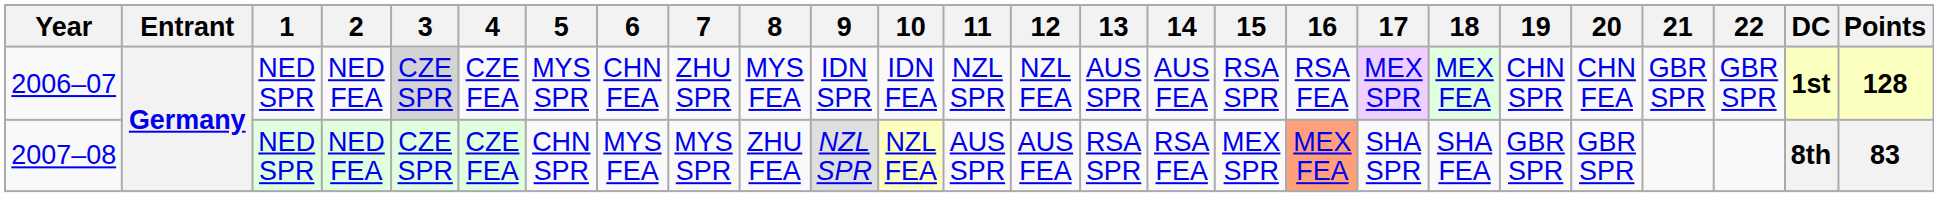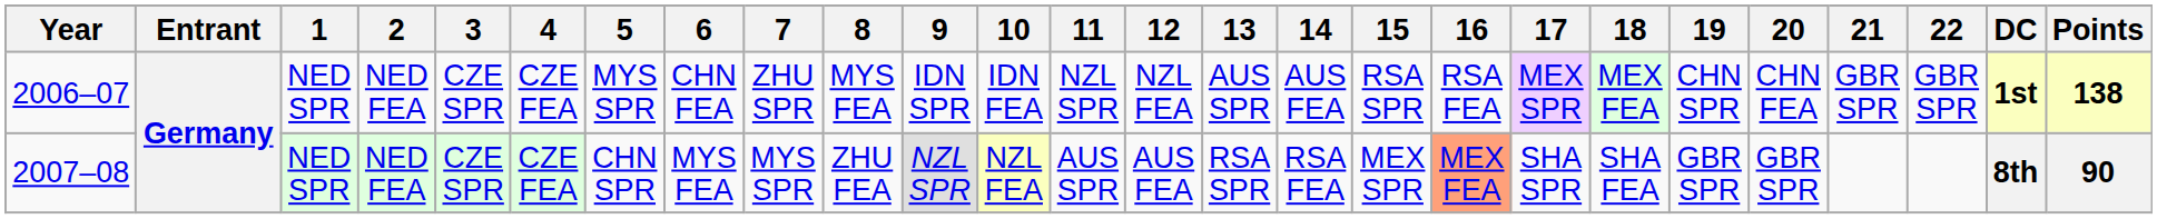 <table class="wikitable" style="text-align:center; font-size:85%">
 <tr>
 <th>Year</th>
 <th>Entrant</th>
 <th>1</th>
 <th>2</th>
 <th>3</th>
 <th>4</th>
 <th>5</th>
 <th>6</th>
 <th>7</th>
 <th>8</th>
 <th>9</th>
 <th>10</th>
 <th>11</th>
 <th>12</th>
 <th>13</th>
 <th>14</th>
 <th>15</th>
 <th>16</th>
 <th>17</th>
 <th>18</th>
 <th>19</th>
 <th>20</th>
 <th>21</th>
 <th>22</th>
 <th>DC</th>
 <th>Points</th>
 </tr>
 <tr>
 <td nowrap><a href='#'>2006–07</a></td>
 <th rowspan=2><a href='#'>Germany</a></th>
 <td><a href='#'>NED<br>SPR</a></td>
 <td><a href='#'>NED<br>FEA</a></td>
-<td style="background: lightgrey;"><a href='#'>CZE<br>SPR</a></td>
+<td><a href='#'>CZE<br>SPR</a></td>
 <td><a href='#'>CZE<br>FEA</a></td>
 <td><a href='#'>MYS<br>SPR</a></td>
 <td><a href='#'>CHN<br>FEA</a></td>
 <td><a href='#'>ZHU<br>SPR</a></td>
 <td><a href='#'>MYS<br>FEA</a></td>
 <td><a href='#'>IDN<br>SPR</a></td>
 <td><a href='#'>IDN<br>FEA</a></td>
 <td><a href='#'>NZL<br>SPR</a></td>
 <td><a href='#'>NZL<br>FEA</a></td>
 <td><a href='#'>AUS<br>SPR</a></td>
 <td><a href='#'>AUS<br>FEA</a></td>
 <td><a href='#'>RSA<br>SPR</a></td>
 <td><a href='#'>RSA<br>FEA</a></td>
 <td style="background:#EFCFFF;"><a href='#'>MEX<br>SPR</a><br></td>
 <td style="background:#DFFFDF;"><a href='#'>MEX<br>FEA</a><br></td>
 <td><a href='#'>CHN<br>SPR</a></td>
 <td><a href='#'>CHN<br>FEA</a></td>
 <td><a href='#'>GBR<br>SPR</a></td>
 <td><a href='#'>GBR<br>SPR</a></td>
 <td style="background:#FBFFBF;"><strong>1st</strong></td>
-<td style="background:#FBFFBF;"><strong>128</strong></td>
+<td style="background:#FBFFBF;"><strong>138</strong></td>
 </tr>
 <tr>
 <td nowrap><a href='#'>2007–08</a></td>
 <td style="background:#DFFFDF;"><a href='#'>NED<br>SPR</a><br></td>
 <td style="background:#DFFFDF;"><a href='#'>NED<br>FEA</a><br></td>
 <td style="background:#DFFFDF;"><a href='#'>CZE<br>SPR</a><br></td>
 <td style="background:#DFFFDF;"><a href='#'>CZE<br>FEA</a><br></td>
 <td><a href='#'>CHN<br>SPR</a></td>
 <td><a href='#'>MYS<br>FEA</a></td>
 <td><a href='#'>MYS<br>SPR</a></td>
 <td><a href='#'>ZHU<br>FEA</a></td>
 <td style="background:#DFDFDF;"><a href='#'><em>NZL<br>SPR</em></a><br></td>
 <td style="background:#FBFFBF;"><a href='#'>NZL<br>FEA</a><br></td>
 <td><a href='#'>AUS<br>SPR</a></td>
 <td><a href='#'>AUS<br>FEA</a></td>
 <td><a href='#'>RSA<br>SPR</a></td>
 <td><a href='#'>RSA<br>FEA</a></td>
 <td><a href='#'>MEX<br>SPR</a></td>
 <td style="background: lightsalmon;"><a href='#'>MEX<br>FEA</a></td>
 <td><a href='#'>SHA<br>SPR</a></td>
 <td><a href='#'>SHA<br>FEA</a></td>
 <td><a href='#'>GBR<br>SPR</a></td>
 <td><a href='#'>GBR<br>SPR</a></td>
 <td></td>
 <td></td>
 <th>8th</th>
-<th>83</th>
+<th>90</th>
 </tr>
 </table>
